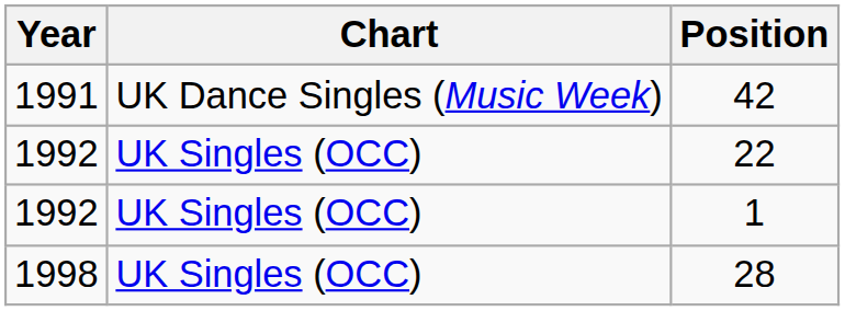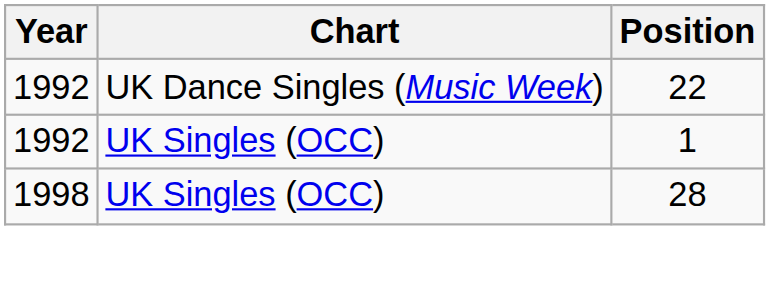 <table class="wikitable">
 <tr>
 <th>Year</th>
 <th>Chart</th>
 <th>Position</th>
 </tr>
 <tr>
-<td>1991</td>
+<td>1992</td>
 <td>UK Dance Singles (<em><a href='#'>Music Week</a></em>)</td>
-<td align="center">42</td>
-</tr>
-<tr>
-<td>1992</td>
-<td><a href='#'>UK Singles</a> (<a href='#'>OCC</a>)</td>
 <td align="center">22</td>
 </tr>
 <tr>
 <td>1992</td>
 <td><a href='#'>UK Singles</a> (<a href='#'>OCC</a>)</td>
 <td align="center">1</td>
 </tr>
 <tr>
 <td>1998</td>
 <td><a href='#'>UK Singles</a> (<a href='#'>OCC</a>)</td>
 <td align="center">28</td>
 </tr>
 </table>
